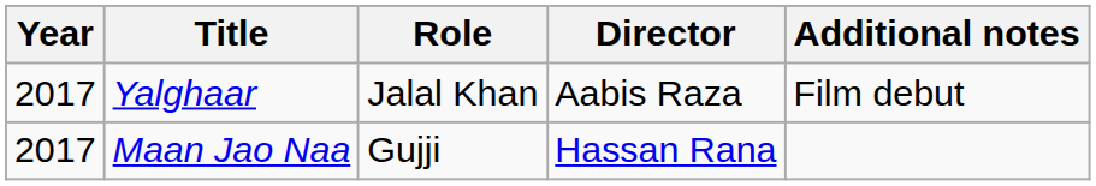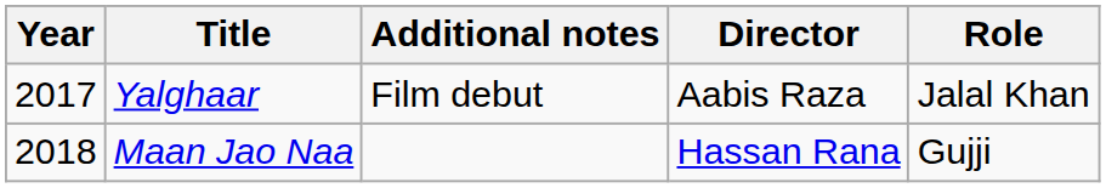 <table class="wikitable">
 <tr>
 <th>Year</th>
 <th>Title</th>
+<th>Additional notes</th>
+<th>Director</th>
 <th>Role</th>
-<th>Director</th>
-<th>Additional notes</th>
 </tr>
 <tr>
 <td>2017</td>
 <td><em><a href='#'>Yalghaar</a></em></td>
+<td>Film debut</td>
+<td>Aabis Raza</td>
 <td>Jalal Khan</td>
-<td>Aabis Raza</td>
-<td>Film debut</td>
 </tr>
 <tr>
-<td>2017</td>
+<td>2018</td>
 <td><em><a href='#'>Maan Jao Naa</a></em></td>
+<td></td>
+<td><a href='#'>Hassan Rana</a></td>
 <td>Gujji</td>
-<td><a href='#'>Hassan Rana</a></td>
-<td></td>
 </tr>
 </table>
